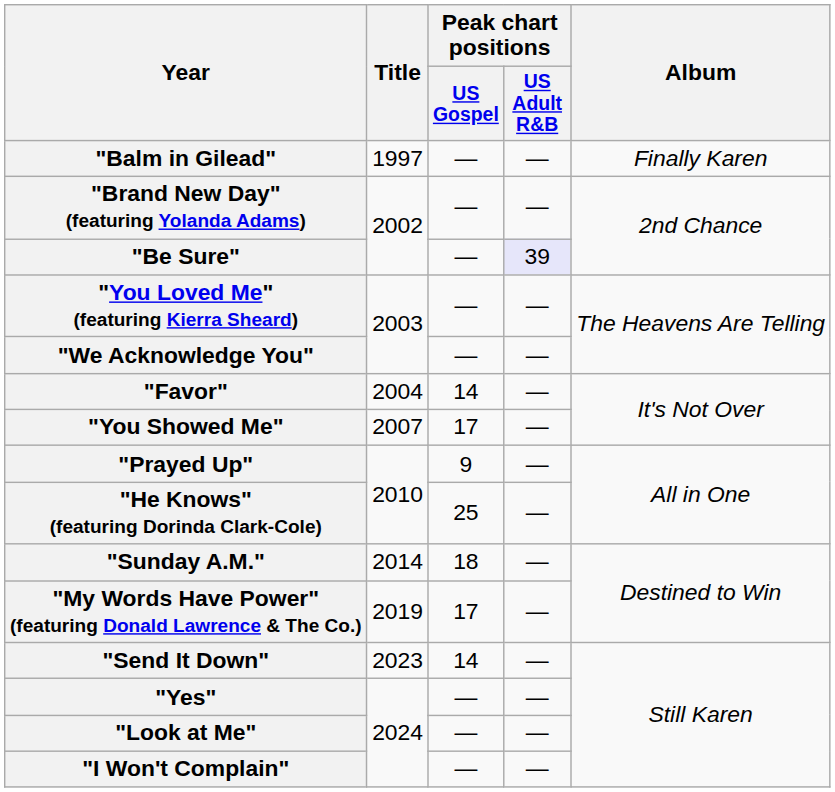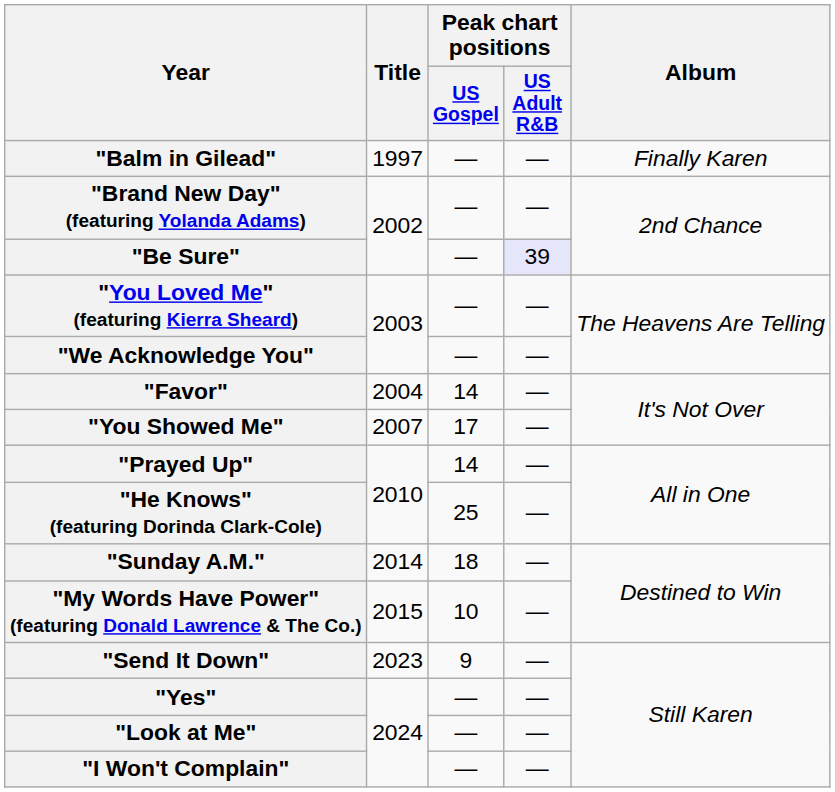 <table class="wikitable plainrowheaders" style="text-align:center;" border="1">
 <tr>
 <th scope="col"  rowspan="2"><strong>Year</strong></th>
 <th scope="col"  rowspan="2"><strong>Title</strong></th>
 <th scope="col"  colspan="2">Peak chart positions</th>
 <th scope="col"  rowspan="2"><strong>Album</strong></th>
 </tr>
 <tr>
 <th scope="col" style="width:3em;font-size:85%;"><a href='#'>US<br>Gospel</a><br></th>
 <th scope="col" style="width:3em;font-size:85%;"><a href='#'>US<br>Adult<br>R&B</a><br></th>
 </tr>
 <tr>
 <th scope="row">"Balm in Gilead"</th>
 <td rowspan="1">1997</td>
 <td>—</td>
 <td>—</td>
 <td><em>Finally Karen</em></td>
 </tr>
 <tr>
 <th scope="row">"Brand New Day"<br><small>(featuring <a href='#'>Yolanda Adams</a>)</small></th>
 <td rowspan="2">2002</td>
 <td>—</td>
 <td>—</td>
 <td rowspan="2"><em>2nd Chance</em></td>
 </tr>
 <tr>
 <th scope="row">"Be Sure"</th>
 <td>—</td>
 <td style="background: lavender;">39</td>
 </tr>
 <tr>
 <th scope="row">"<a href='#'>You Loved Me</a>"<br><small>(featuring <a href='#'>Kierra Sheard</a>)</small></th>
 <td rowspan="2">2003</td>
 <td>—</td>
 <td>—</td>
 <td rowspan="2"><em>The Heavens Are Telling</em></td>
 </tr>
 <tr>
 <th scope="row">"We Acknowledge You"</th>
 <td>—</td>
 <td>—</td>
 </tr>
 <tr>
 <th scope="row">"Favor"</th>
 <td rowspan="1">2004</td>
 <td>14</td>
 <td>—</td>
 <td rowspan="2"><em>It's Not Over</em></td>
 </tr>
 <tr>
 <th scope="row">"You Showed Me"</th>
 <td rowspan="1">2007</td>
 <td>17</td>
 <td>—</td>
 </tr>
 <tr>
 <th scope="row">"Prayed Up"</th>
 <td rowspan="2">2010</td>
-<td>9</td>
+<td>14</td>
 <td>—</td>
 <td rowspan="2"><em>All in One</em></td>
 </tr>
 <tr>
 <th scope="row">"He Knows"<br><small>(featuring Dorinda Clark-Cole)</small></th>
 <td>25</td>
 <td>—</td>
 </tr>
 <tr>
 <th scope="row">"Sunday A.M."</th>
 <td>2014</td>
 <td>18</td>
 <td>—</td>
 <td rowspan="2"><em>Destined to Win</em></td>
 </tr>
 <tr>
 <th scope="row">"My Words Have Power"<br><small>(featuring <a href='#'>Donald Lawrence</a> & The Co.)</small></th>
-<td>2019</td>
-<td>17</td>
+<td>2015</td>
+<td>10</td>
 <td>—</td>
 </tr>
 <tr>
 <th scope="row">"Send It Down"</th>
 <td>2023</td>
-<td>14</td>
+<td>9</td>
 <td>—</td>
 <td rowspan="4"><em>Still Karen</em></td>
 </tr>
 <tr>
 <th scope="row">"Yes"</th>
 <td rowspan="3">2024</td>
 <td>—</td>
 <td>—</td>
 </tr>
 <tr>
 <th scope="row">"Look at Me"</th>
 <td>—</td>
 <td>—</td>
 </tr>
 <tr>
 <th scope="row">"I Won't Complain"</th>
 <td>—</td>
 <td>—</td>
 </tr>
 </table>
